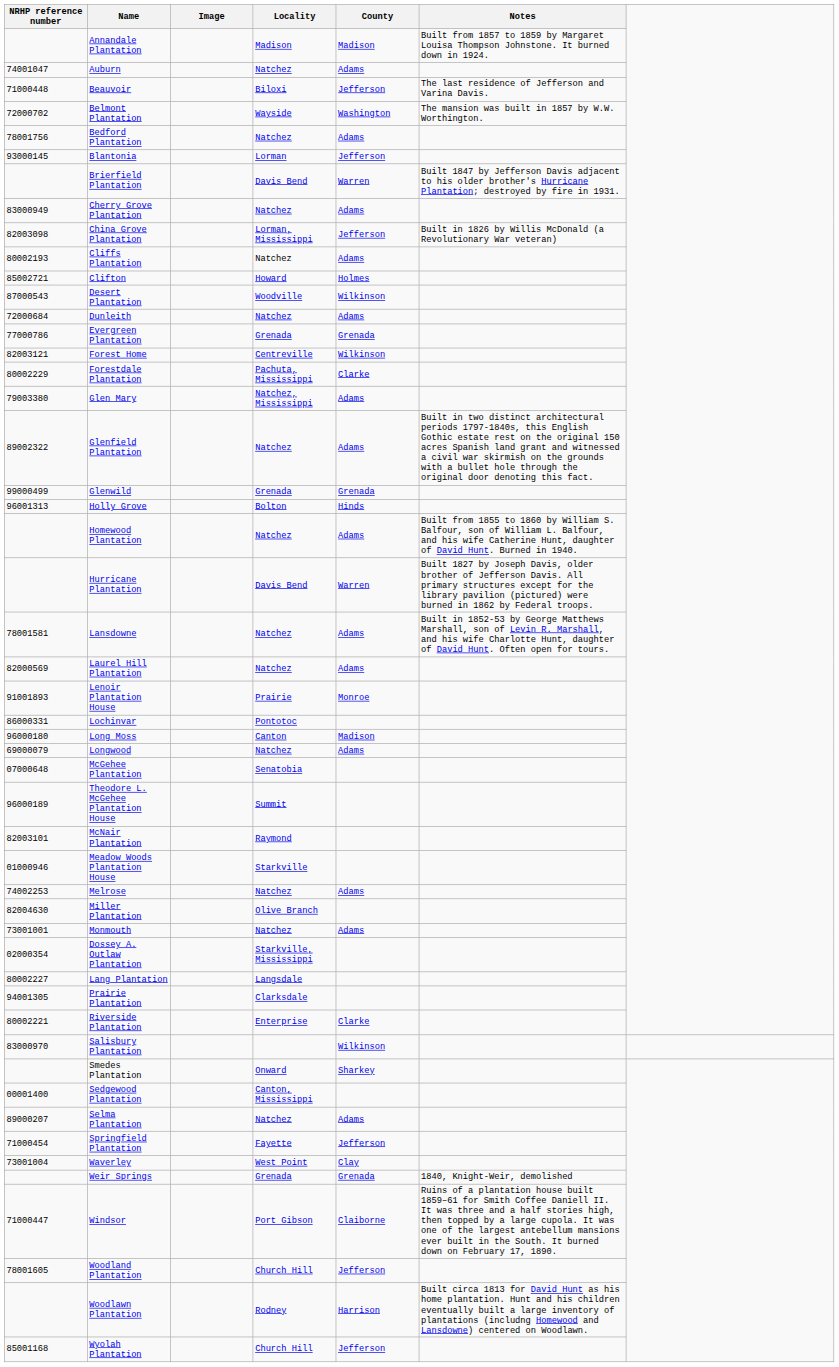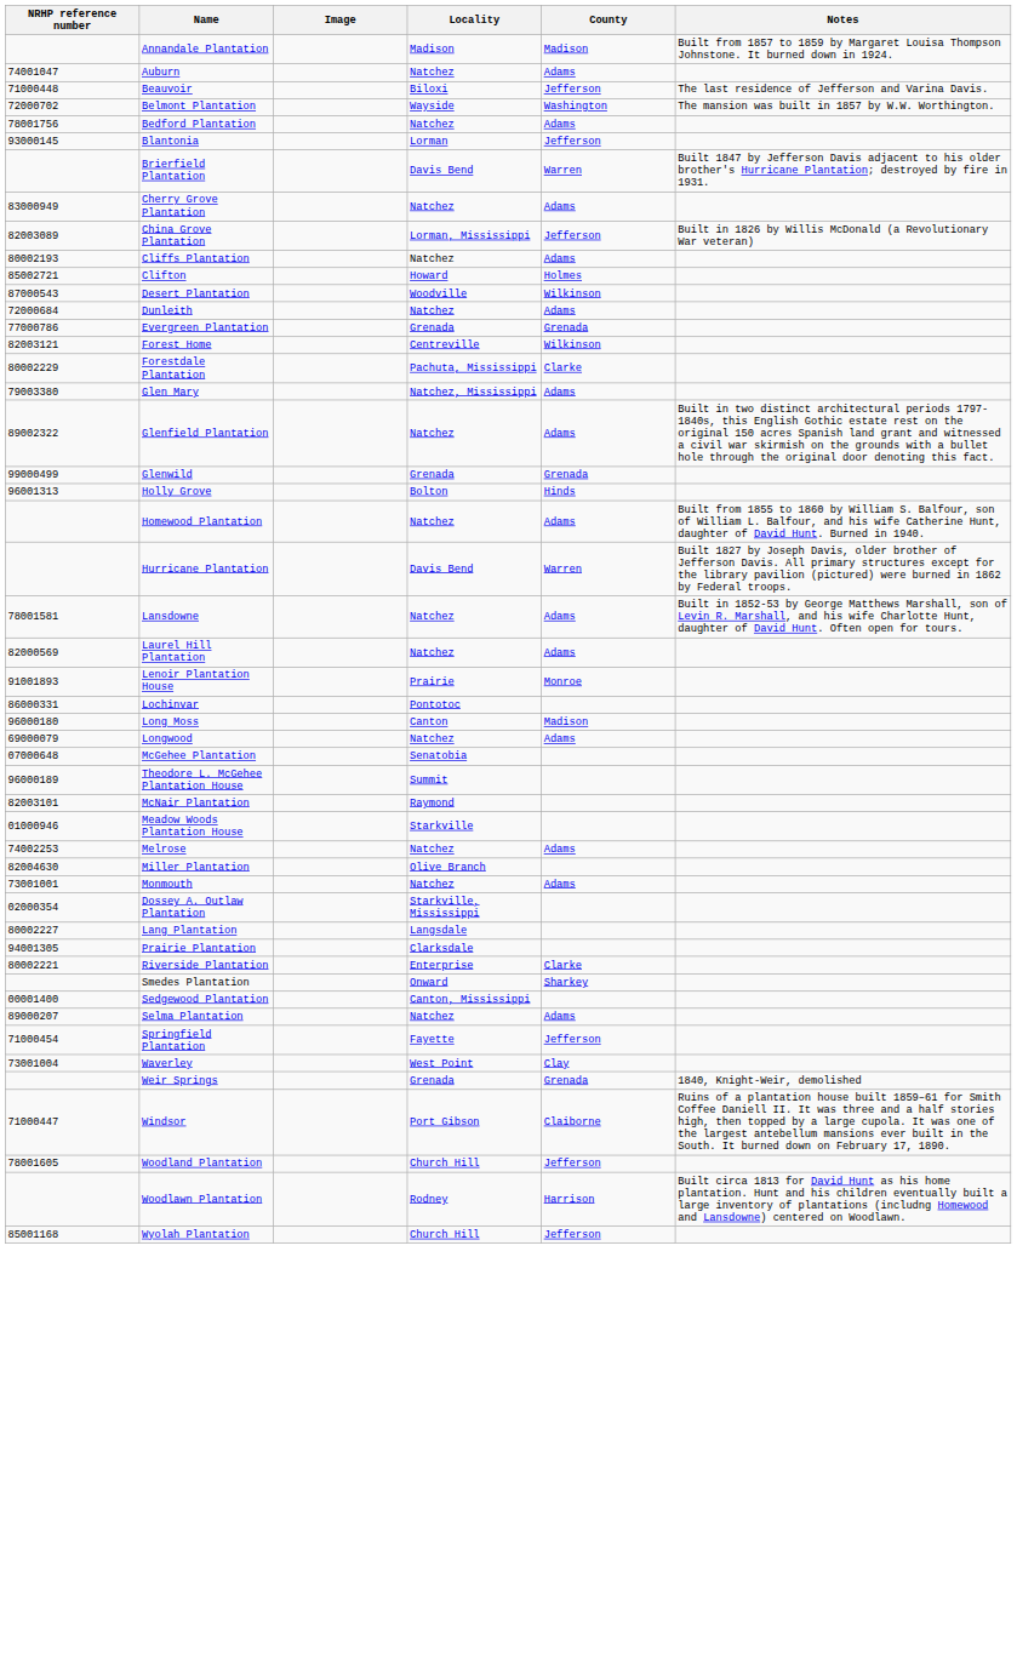 <table class="wikitable sortable" style="width:98%">
 <tr>
 <th style="width:10%;"><strong>NRHP reference number</strong></th>
 <th style="width:10%;"><strong>Name</strong></th>
 <th style="width:10%;" class="unsortable"><strong>Image</strong></th>
 <th style="width:10%;"><strong>Locality</strong></th>
 <th style="width:10%;"><strong>County</strong></th>
 <th style="width:25%;"><strong>Notes</strong></th>
 </tr>
 <tr>
 <td></td>
 <td><a href='#'>Annandale Plantation</a></td>
 <td></td>
 <td><a href='#'>Madison</a><br><small></small></td>
 <td><a href='#'>Madison</a></td>
 <td>Built from 1857 to 1859 by Margaret Louisa Thompson Johnstone.  It burned down in 1924.</td>
 </tr>
 <tr>
 <td>74001047</td>
 <td><a href='#'>Auburn</a></td>
 <td></td>
 <td><a href='#'>Natchez</a><br><small></small></td>
 <td><a href='#'>Adams</a></td>
 <td></td>
 </tr>
 <tr>
 <td>71000448</td>
 <td><a href='#'>Beauvoir</a></td>
 <td></td>
 <td><a href='#'>Biloxi</a><br><small></small></td>
 <td><a href='#'>Jefferson</a></td>
 <td>The last residence of Jefferson and Varina Davis.</td>
 </tr>
 <tr>
 <td>72000702</td>
 <td><a href='#'>Belmont Plantation</a></td>
 <td></td>
 <td><a href='#'>Wayside</a><br><small></small></td>
 <td><a href='#'>Washington</a></td>
 <td>The mansion was built in 1857 by W.W. Worthington.</td>
 </tr>
 <tr>
 <td>78001756</td>
 <td><a href='#'>Bedford Plantation</a></td>
 <td></td>
 <td><a href='#'>Natchez</a></td>
 <td><a href='#'>Adams</a></td>
 <td></td>
 </tr>
 <tr>
 <td>93000145</td>
 <td><a href='#'>Blantonia</a></td>
 <td></td>
 <td><a href='#'>Lorman</a></td>
 <td><a href='#'>Jefferson</a></td>
 <td></td>
 </tr>
 <tr>
 <td></td>
 <td><a href='#'>Brierfield Plantation</a></td>
 <td></td>
 <td><a href='#'>Davis Bend</a><br><small></small></td>
 <td><a href='#'>Warren</a></td>
 <td>Built 1847 by Jefferson Davis adjacent to his older brother's <a href='#'>Hurricane Plantation</a>; destroyed by fire in 1931.</td>
 </tr>
 <tr>
 <td>83000949</td>
 <td><a href='#'>Cherry Grove Plantation</a></td>
 <td></td>
 <td><a href='#'>Natchez</a></td>
 <td><a href='#'>Adams</a></td>
 <td></td>
 </tr>
 <tr>
-<td>82003098</td>
+<td>82003089</td>
 <td><a href='#'>China Grove Plantation</a></td>
 <td></td>
 <td><a href='#'>Lorman, Mississippi</a></td>
 <td><a href='#'>Jefferson</a></td>
 <td>Built in 1826 by Willis McDonald (a Revolutionary War veteran)</td>
 </tr>
 <tr>
 <td>80002193</td>
 <td><a href='#'>Cliffs Plantation</a></td>
 <td></td>
 <td>Natchez</td>
 <td><a href='#'>Adams</a></td>
 <td></td>
 </tr>
 <tr>
 <td>85002721</td>
 <td><a href='#'>Clifton</a></td>
 <td></td>
 <td><a href='#'>Howard</a></td>
 <td><a href='#'>Holmes</a></td>
 <td></td>
 </tr>
 <tr>
 <td>87000543</td>
 <td><a href='#'>Desert Plantation</a></td>
 <td></td>
 <td><a href='#'>Woodville</a></td>
 <td><a href='#'>Wilkinson</a></td>
 <td></td>
 </tr>
 <tr>
 <td>72000684</td>
 <td><a href='#'>Dunleith</a></td>
 <td></td>
 <td><a href='#'>Natchez</a><br><small></small></td>
 <td><a href='#'>Adams</a></td>
 <td></td>
 </tr>
 <tr>
 <td>77000786</td>
 <td><a href='#'>Evergreen Plantation</a></td>
 <td></td>
 <td><a href='#'>Grenada</a></td>
 <td><a href='#'>Grenada</a></td>
 <td></td>
 </tr>
 <tr>
 <td>82003121</td>
 <td><a href='#'>Forest Home</a></td>
 <td></td>
 <td><a href='#'>Centreville</a></td>
 <td><a href='#'>Wilkinson</a></td>
 <td></td>
 </tr>
 <tr>
 <td>80002229</td>
 <td><a href='#'>Forestdale Plantation</a></td>
 <td></td>
 <td><a href='#'>Pachuta, Mississippi</a></td>
 <td><a href='#'>Clarke</a></td>
 <td></td>
 </tr>
 <tr>
 <td>79003380</td>
 <td><a href='#'>Glen Mary</a></td>
 <td></td>
 <td><a href='#'>Natchez, Mississippi</a></td>
 <td><a href='#'>Adams</a></td>
 <td></td>
 </tr>
 <tr>
 <td>89002322</td>
 <td><a href='#'>Glenfield Plantation</a></td>
 <td></td>
 <td><a href='#'>Natchez</a></td>
 <td><a href='#'>Adams</a></td>
 <td>Built in two distinct architectural periods 1797-1840s, this English Gothic estate rest on the original 150 acres Spanish land grant and witnessed a civil war skirmish on the grounds with a bullet hole through the original door denoting this fact.</td>
 </tr>
 <tr>
 <td>99000499</td>
 <td><a href='#'>Glenwild</a></td>
 <td></td>
 <td><a href='#'>Grenada</a></td>
 <td><a href='#'>Grenada</a></td>
 <td></td>
 </tr>
 <tr>
 <td>96001313</td>
 <td><a href='#'>Holly Grove</a></td>
 <td></td>
 <td><a href='#'>Bolton</a></td>
 <td><a href='#'>Hinds</a></td>
 <td></td>
 </tr>
 <tr>
 <td></td>
 <td><a href='#'>Homewood Plantation</a></td>
 <td></td>
 <td><a href='#'>Natchez</a></td>
 <td><a href='#'>Adams</a></td>
 <td>Built from 1855 to 1860 by William S. Balfour, son of William L. Balfour, and his wife Catherine Hunt, daughter of <a href='#'>David Hunt</a>. Burned in 1940.</td>
 </tr>
 <tr>
 <td></td>
 <td><a href='#'>Hurricane Plantation</a></td>
 <td></td>
 <td><a href='#'>Davis Bend</a><br><small></small></td>
 <td><a href='#'>Warren</a></td>
 <td>Built 1827 by Joseph Davis, older brother of Jefferson Davis.  All primary structures except for the library pavilion (pictured) were burned in 1862 by Federal troops.</td>
 </tr>
 <tr>
 <td>78001581</td>
 <td><a href='#'>Lansdowne</a></td>
 <td></td>
 <td><a href='#'>Natchez</a><br><small></small></td>
 <td><a href='#'>Adams</a></td>
 <td>Built in 1852-53 by George Matthews Marshall, son of <a href='#'>Levin R. Marshall</a>, and his wife Charlotte Hunt, daughter of <a href='#'>David Hunt</a>. Often open for tours.</td>
 </tr>
 <tr>
 <td>82000569</td>
 <td><a href='#'>Laurel Hill Plantation</a></td>
 <td></td>
 <td><a href='#'>Natchez</a></td>
 <td><a href='#'>Adams</a></td>
 <td></td>
 </tr>
 <tr>
 <td>91001893</td>
 <td><a href='#'>Lenoir Plantation House</a></td>
 <td></td>
 <td><a href='#'>Prairie</a></td>
 <td><a href='#'>Monroe</a></td>
 <td></td>
 </tr>
 <tr>
 <td>86000331</td>
 <td><a href='#'>Lochinvar</a></td>
 <td></td>
 <td><a href='#'>Pontotoc</a><br><small></small></td>
 <td></td>
 <td></td>
 </tr>
 <tr>
 <td>96000180</td>
 <td><a href='#'>Long Moss</a></td>
 <td></td>
 <td><a href='#'>Canton</a></td>
 <td><a href='#'>Madison</a></td>
 <td></td>
 </tr>
 <tr>
 <td>69000079</td>
 <td><a href='#'>Longwood</a></td>
 <td></td>
 <td><a href='#'>Natchez</a><br><small></small></td>
 <td><a href='#'>Adams</a></td>
 <td></td>
 </tr>
 <tr>
 <td>07000648</td>
 <td><a href='#'>McGehee Plantation</a></td>
 <td></td>
 <td><a href='#'>Senatobia</a></td>
 <td></td>
 <td></td>
 </tr>
 <tr>
 <td>96000189</td>
 <td><a href='#'>Theodore L. McGehee Plantation House</a></td>
 <td></td>
 <td><a href='#'>Summit</a></td>
 <td></td>
 <td></td>
 </tr>
 <tr>
 <td>82003101</td>
 <td><a href='#'>McNair Plantation</a></td>
 <td></td>
 <td><a href='#'>Raymond</a></td>
 <td></td>
 <td></td>
 </tr>
 <tr>
 <td>01000946</td>
 <td><a href='#'>Meadow Woods Plantation House</a></td>
 <td></td>
 <td><a href='#'>Starkville</a></td>
 <td></td>
 <td></td>
 </tr>
 <tr>
 <td>74002253</td>
 <td><a href='#'>Melrose</a></td>
 <td></td>
 <td><a href='#'>Natchez</a><br><small></small></td>
 <td><a href='#'>Adams</a></td>
 <td></td>
 </tr>
 <tr>
 <td>82004630</td>
 <td><a href='#'>Miller Plantation</a></td>
 <td></td>
 <td><a href='#'>Olive Branch</a></td>
 <td></td>
 <td></td>
 </tr>
 <tr>
 <td>73001001</td>
 <td><a href='#'>Monmouth</a></td>
 <td></td>
 <td><a href='#'>Natchez</a><br><small></small></td>
 <td><a href='#'>Adams</a></td>
 <td></td>
 </tr>
 <tr>
 <td>02000354</td>
 <td><a href='#'>Dossey A. Outlaw Plantation</a></td>
 <td></td>
 <td><a href='#'>Starkville, Mississippi</a></td>
 <td></td>
 <td></td>
 </tr>
 <tr>
 <td>80002227</td>
 <td><a href='#'>Lang Plantation</a></td>
 <td></td>
 <td><a href='#'>Langsdale</a></td>
 <td></td>
 <td></td>
 </tr>
 <tr>
 <td>94001305</td>
 <td><a href='#'>Prairie Plantation</a></td>
 <td></td>
 <td><a href='#'>Clarksdale</a></td>
 <td></td>
 <td></td>
 </tr>
 <tr>
 <td>80002221</td>
 <td><a href='#'>Riverside Plantation</a></td>
 <td></td>
 <td><a href='#'>Enterprise</a></td>
 <td><a href='#'>Clarke</a></td>
 <td></td>
 </tr>
 <tr>
-<td>83000970</td>
-<td><a href='#'>Salisbury Plantation</a></td>
-<td></td>
-<td></td>
-<td><a href='#'>Wilkinson</a></td>
-<td></td>
-<td></td>
-</tr>
-<tr>
 <td></td>
 <td>Smedes Plantation</td>
 <td></td>
 <td><a href='#'>Onward</a></td>
 <td><a href='#'>Sharkey</a></td>
 <td></td>
 </tr>
 <tr>
 <td>00001400</td>
 <td><a href='#'>Sedgewood Plantation</a></td>
 <td></td>
 <td><a href='#'>Canton, Mississippi</a></td>
 <td></td>
 <td></td>
 </tr>
 <tr>
 <td>89000207</td>
 <td><a href='#'>Selma Plantation</a></td>
 <td></td>
 <td><a href='#'>Natchez</a></td>
 <td><a href='#'>Adams</a></td>
 <td></td>
 </tr>
 <tr>
 <td>71000454</td>
 <td><a href='#'>Springfield Plantation</a></td>
 <td></td>
 <td><a href='#'>Fayette</a></td>
 <td><a href='#'>Jefferson</a></td>
 <td></td>
 </tr>
 <tr>
 <td>73001004</td>
 <td><a href='#'>Waverley</a></td>
 <td></td>
 <td><a href='#'>West Point</a><br><small></small></td>
 <td><a href='#'>Clay</a></td>
 <td></td>
 </tr>
 <tr>
 <td></td>
 <td><a href='#'>Weir Springs</a></td>
 <td></td>
 <td><a href='#'>Grenada</a><br><small></small></td>
 <td><a href='#'>Grenada</a></td>
 <td>1840, Knight-Weir, demolished</td>
 </tr>
 <tr>
 <td>71000447</td>
 <td><a href='#'>Windsor</a></td>
 <td></td>
 <td><a href='#'>Port Gibson</a></td>
 <td><a href='#'>Claiborne</a></td>
 <td>Ruins of a plantation house built 1859–61 for Smith Coffee Daniell II. It was three and a half stories high, then topped by a large cupola. It was one of the largest antebellum mansions ever built in the South. It burned down on February 17, 1890.</td>
 </tr>
 <tr>
 <td>78001605</td>
 <td><a href='#'>Woodland Plantation</a></td>
 <td></td>
 <td><a href='#'>Church Hill</a></td>
 <td><a href='#'>Jefferson</a></td>
 <td></td>
 </tr>
 <tr>
 <td></td>
 <td><a href='#'>Woodlawn Plantation</a></td>
 <td></td>
 <td><a href='#'>Rodney</a></td>
 <td><a href='#'>Harrison</a></td>
 <td>Built circa 1813 for <a href='#'>David Hunt</a> as his home plantation. Hunt and his children eventually built a large inventory of plantations (includng <a href='#'>Homewood</a> and <a href='#'>Lansdowne</a>) centered on Woodlawn.</td>
 </tr>
 <tr>
 <td>85001168</td>
 <td><a href='#'>Wyolah Plantation</a></td>
 <td></td>
 <td><a href='#'>Church Hill</a></td>
 <td><a href='#'>Jefferson</a></td>
 <td></td>
 </tr>
 </table>
